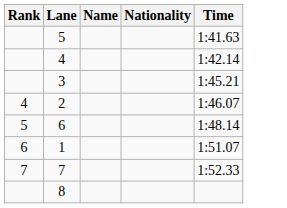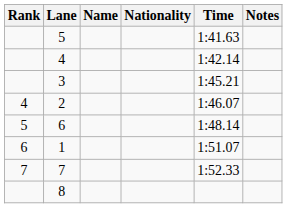 <table class="wikitable sortable" style="text-align:center">
 <tr>
 <th>Rank</th>
 <th>Lane</th>
 <th>Name</th>
 <th>Nationality</th>
 <th>Time</th>
+<th>Notes</th>
 </tr>
 <tr>
 <td></td>
 <td>5</td>
 <td align=left></td>
 <td align=left></td>
 <td>1:41.63</td>
+<td></td>
 </tr>
 <tr>
 <td></td>
 <td>4</td>
 <td align=left></td>
 <td align=left></td>
 <td>1:42.14</td>
+<td></td>
 </tr>
 <tr>
 <td></td>
 <td>3</td>
 <td align=left></td>
 <td align=left></td>
 <td>1:45.21</td>
+<td></td>
 </tr>
 <tr>
 <td>4</td>
 <td>2</td>
 <td align=left></td>
 <td align=left></td>
 <td>1:46.07</td>
+<td></td>
 </tr>
 <tr>
 <td>5</td>
 <td>6</td>
 <td align=left></td>
 <td align=left></td>
 <td>1:48.14</td>
+<td></td>
 </tr>
 <tr>
 <td>6</td>
 <td>1</td>
 <td align=left></td>
 <td align=left></td>
 <td>1:51.07</td>
+<td></td>
 </tr>
 <tr>
 <td>7</td>
 <td>7</td>
 <td align=left></td>
 <td align=left></td>
 <td>1:52.33</td>
+<td></td>
 </tr>
 <tr>
 <td></td>
 <td>8</td>
 <td align=left></td>
 <td align=left></td>
 <td></td>
+<td><strong></strong></td>
 </tr>
 </table>
